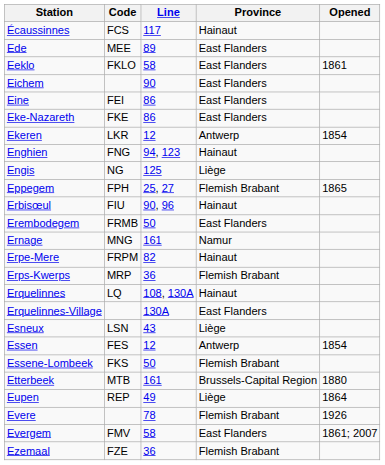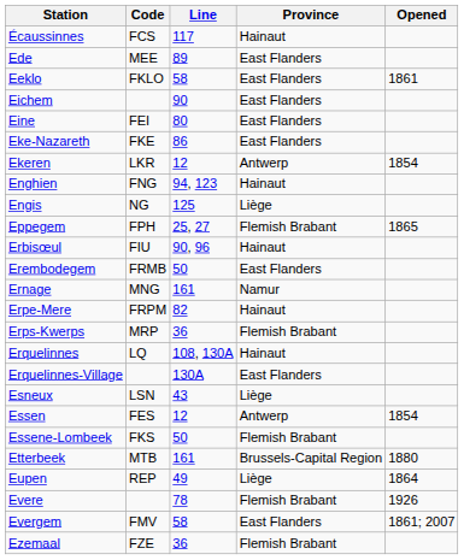 <table class="wikitable sortable">
 <tr>
 <th>Station</th>
 <th>Code</th>
 <th><a href='#'>Line</a></th>
 <th>Province</th>
 <th>Opened</th>
 </tr>
 <tr>
 <td><a href='#'>Écaussinnes</a></td>
 <td>FCS</td>
 <td><a href='#'>117</a></td>
 <td>Hainaut</td>
 <td></td>
 </tr>
 <tr>
 <td><a href='#'>Ede</a></td>
 <td>MEE</td>
 <td><a href='#'>89</a></td>
 <td>East Flanders</td>
 <td></td>
 </tr>
 <tr>
 <td><a href='#'>Eeklo</a></td>
 <td>FKLO</td>
 <td><a href='#'>58</a></td>
 <td>East Flanders</td>
 <td>1861</td>
 </tr>
 <tr>
 <td><a href='#'>Eichem</a></td>
 <td></td>
 <td><a href='#'>90</a></td>
 <td>East Flanders</td>
 <td></td>
 </tr>
 <tr>
 <td><a href='#'>Eine</a></td>
 <td>FEI</td>
-<td><a href='#'>86</a></td>
+<td><a href='#'>80</a></td>
 <td>East Flanders</td>
 <td></td>
 </tr>
 <tr>
 <td><a href='#'>Eke-Nazareth</a></td>
 <td>FKE</td>
 <td><a href='#'>86</a></td>
 <td>East Flanders</td>
 <td></td>
 </tr>
 <tr>
 <td><a href='#'>Ekeren</a></td>
 <td>LKR</td>
 <td><a href='#'>12</a></td>
 <td>Antwerp</td>
 <td>1854</td>
 </tr>
 <tr>
 <td><a href='#'>Enghien</a></td>
 <td>FNG</td>
 <td><a href='#'>94</a>, <a href='#'>123</a></td>
 <td>Hainaut</td>
 <td></td>
 </tr>
 <tr>
 <td><a href='#'>Engis</a></td>
 <td>NG</td>
 <td><a href='#'>125</a></td>
 <td>Liège</td>
 <td></td>
 </tr>
 <tr>
 <td><a href='#'>Eppegem</a></td>
 <td>FPH</td>
 <td><a href='#'>25</a>, <a href='#'>27</a></td>
 <td>Flemish Brabant</td>
 <td>1865</td>
 </tr>
 <tr>
 <td><a href='#'>Erbisœul</a></td>
 <td>FIU</td>
 <td><a href='#'>90</a>, <a href='#'>96</a></td>
 <td>Hainaut</td>
 <td></td>
 </tr>
 <tr>
 <td><a href='#'>Erembodegem</a></td>
 <td>FRMB</td>
 <td><a href='#'>50</a></td>
 <td>East Flanders</td>
 <td></td>
 </tr>
 <tr>
 <td><a href='#'>Ernage</a></td>
 <td>MNG</td>
 <td><a href='#'>161</a></td>
 <td>Namur</td>
 <td></td>
 </tr>
 <tr>
 <td><a href='#'>Erpe-Mere</a></td>
 <td>FRPM</td>
 <td><a href='#'>82</a></td>
 <td>Hainaut</td>
 <td></td>
 </tr>
 <tr>
 <td><a href='#'>Erps-Kwerps</a></td>
 <td>MRP</td>
 <td><a href='#'>36</a></td>
 <td>Flemish Brabant</td>
 <td></td>
 </tr>
 <tr>
 <td><a href='#'>Erquelinnes</a></td>
 <td>LQ</td>
 <td><a href='#'>108</a>, <a href='#'>130A</a></td>
 <td>Hainaut</td>
 <td></td>
 </tr>
 <tr>
 <td><a href='#'>Erquelinnes-Village</a></td>
 <td></td>
 <td><a href='#'>130A</a></td>
 <td>East Flanders</td>
 <td></td>
 </tr>
 <tr>
 <td><a href='#'>Esneux</a></td>
 <td>LSN</td>
 <td><a href='#'>43</a></td>
 <td>Liège</td>
 <td></td>
 </tr>
 <tr>
 <td><a href='#'>Essen</a></td>
 <td>FES</td>
 <td><a href='#'>12</a></td>
 <td>Antwerp</td>
 <td>1854</td>
 </tr>
 <tr>
 <td><a href='#'>Essene-Lombeek</a></td>
 <td>FKS</td>
 <td><a href='#'>50</a></td>
 <td>Flemish Brabant</td>
 <td></td>
 </tr>
 <tr>
 <td><a href='#'>Etterbeek</a></td>
 <td>MTB</td>
 <td><a href='#'>161</a></td>
 <td>Brussels-Capital Region</td>
 <td>1880</td>
 </tr>
 <tr>
 <td><a href='#'>Eupen</a></td>
 <td>REP</td>
 <td><a href='#'>49</a></td>
 <td>Liège</td>
 <td>1864</td>
 </tr>
 <tr>
 <td><a href='#'>Evere</a></td>
 <td></td>
 <td><a href='#'>78</a></td>
 <td>Flemish Brabant</td>
 <td>1926</td>
 </tr>
 <tr>
 <td><a href='#'>Evergem</a></td>
 <td>FMV</td>
 <td><a href='#'>58</a></td>
 <td>East Flanders</td>
 <td>1861; 2007</td>
 </tr>
 <tr>
 <td><a href='#'>Ezemaal</a></td>
 <td>FZE</td>
 <td><a href='#'>36</a></td>
 <td>Flemish Brabant</td>
 <td></td>
 </tr>
 </table>
